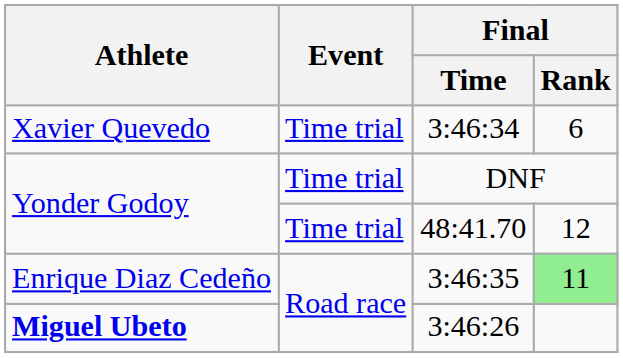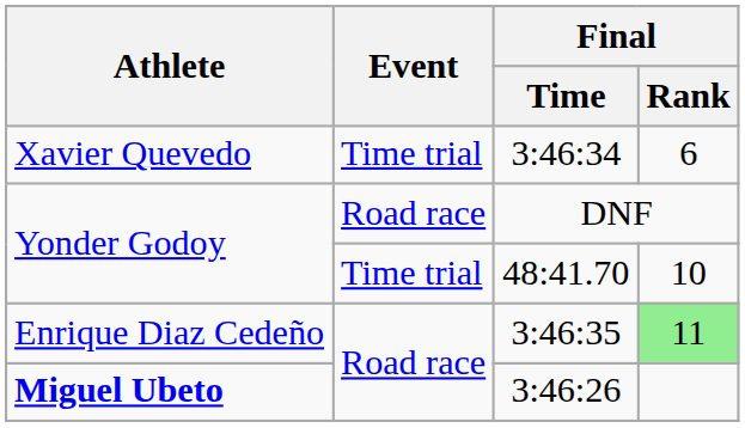 <table class="wikitable" border="1" style="font-size:90%">
 <tr>
 <th rowspan=2>Athlete</th>
 <th rowspan=2>Event</th>
 <th colspan=2>Final</th>
 </tr>
 <tr>
 <th>Time</th>
 <th>Rank</th>
 </tr>
 <tr align=center>
 <td align=left><a href='#'>Xavier Quevedo</a></td>
 <td align=left><a href='#'>Time trial</a></td>
 <td>3:46:34</td>
 <td>6</td>
 </tr>
 <tr align=center>
 <td align=left rowspan=2><a href='#'>Yonder Godoy</a></td>
-<td align=left><a href='#'>Time trial</a></td>
+<td align=left><a href='#'>Road race</a></td>
 <td colspan=2>DNF</td>
 </tr>
 <tr align=center>
 <td align=left><a href='#'>Time trial</a></td>
 <td>48:41.70</td>
-<td>12</td>
+<td>10</td>
 </tr>
 <tr align=center>
 <td align=left><a href='#'>Enrique Diaz Cedeño</a></td>
 <td align=left rowspan=2><a href='#'>Road race</a></td>
 <td>3:46:35</td>
 <td style="background: lightgreen;">11</td>
 </tr>
 <tr align=center>
 <td align=left><strong><a href='#'>Miguel Ubeto</a></strong></td>
 <td>3:46:26</td>
 <td></td>
 </tr>
 </table>
